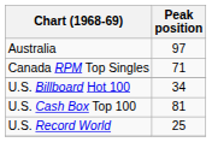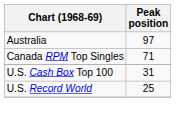 <table class="wikitable sortable">
 <tr>
 <th>Chart (1968-69)</th>
 <th>Peak<br>position</th>
 </tr>
 <tr>
 <td>Australia</td>
 <td style="text-align:center;">97</td>
 </tr>
 <tr>
 <td>Canada <em><a href='#'>RPM</a></em> Top Singles</td>
 <td style="text-align:center;">71</td>
 </tr>
 <tr>
 </tr>
 <tr>
-<td>U.S. <em><a href='#'>Billboard</a></em> <a href='#'>Hot 100</a></td>
-<td style="text-align:center;">34</td>
-</tr>
-<tr>
 <td>U.S. <a href='#'><em>Cash Box</em></a> Top 100</td>
-<td align="center">81</td>
+<td align="center">31</td>
 </tr>
 <tr>
 <td>U.S. <em><a href='#'>Record World</a></em></td>
 <td style="text-align:center;">25</td>
 </tr>
 <tr>
 </tr>
 </table>
